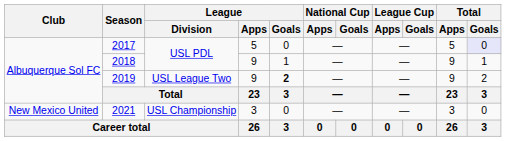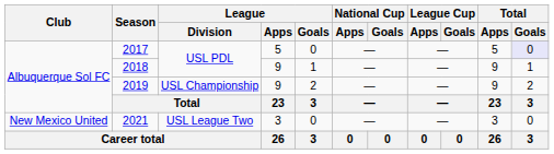 <table class="wikitable" style="text-align:center">
 <tr>
 <th rowspan="2">Club</th>
 <th rowspan="2">Season</th>
 <th colspan="3">League</th>
 <th colspan="2">National Cup</th>
 <th colspan="2">League Cup</th>
 <th colspan="2">Total</th>
 </tr>
 <tr>
 <th>Division</th>
 <th>Apps</th>
 <th>Goals</th>
 <th>Apps</th>
 <th>Goals</th>
 <th>Apps</th>
 <th>Goals</th>
 <th>Apps</th>
 <th>Goals</th>
 </tr>
 <tr>
 <td rowspan="4"><a href='#'>Albuquerque Sol FC</a></td>
 <td><a href='#'>2017</a></td>
 <td rowspan="2"><a href='#'>USL PDL</a></td>
 <td>5</td>
 <td>0</td>
 <td colspan="2">—</td>
 <td colspan="2">—</td>
 <td>5</td>
 <td style="background: lavender;">0</td>
 </tr>
 <tr>
 <td><a href='#'>2018</a></td>
 <td>9</td>
 <td>1</td>
 <td colspan="2">—</td>
 <td colspan="2">—</td>
 <td>9</td>
 <td>1</td>
 </tr>
 <tr>
 <td><a href='#'>2019</a></td>
-<td><a href='#'>USL League Two</a></td>
+<td><a href='#'>USL Championship</a></td>
 <td>9</td>
-<td><strong>2</strong></td>
+<td>2</td>
 <td colspan="2">—</td>
 <td colspan="2">—</td>
 <td>9</td>
 <td>2</td>
 </tr>
 <tr>
 <th colspan="2">Total</th>
 <th>23</th>
 <th>3</th>
 <th colspan="2">—</th>
 <th colspan="2">—</th>
 <th>23</th>
 <th>3</th>
 </tr>
 <tr>
 <td><a href='#'>New Mexico United</a></td>
 <td><a href='#'>2021</a></td>
-<td><a href='#'>USL Championship</a></td>
+<td><a href='#'>USL League Two</a></td>
 <td>3</td>
 <td>0</td>
 <td colspan="2">—</td>
 <td colspan="2">—</td>
 <td>3</td>
 <td>0</td>
 </tr>
 <tr>
 <th colspan="3">Career total</th>
 <th>26</th>
 <th>3</th>
 <th>0</th>
 <th>0</th>
 <th>0</th>
 <th>0</th>
 <th>26</th>
 <th>3</th>
 </tr>
 </table>
